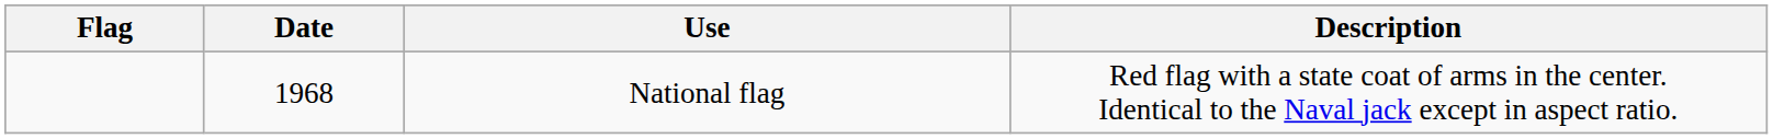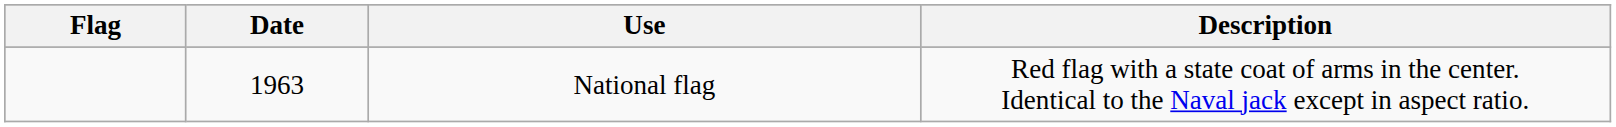 <table class="wikitable" style="text-align:center;">
 <tr style="background:#efefef;">
 <th style="width:100px;">Flag</th>
 <th style="width:100px;">Date</th>
 <th style="width:320px; text-align:center;">Use</th>
 <th style="width:400px; text-align:center;">Description</th>
 </tr>
 <tr>
 <td></td>
-<td>1968</td>
+<td>1963</td>
 <td>National flag  </td>
 <td>Red flag with a state coat of arms in the center. <br> Identical to the <a href='#'>Naval jack</a> except in aspect ratio.</td>
 </tr>
 </table>
